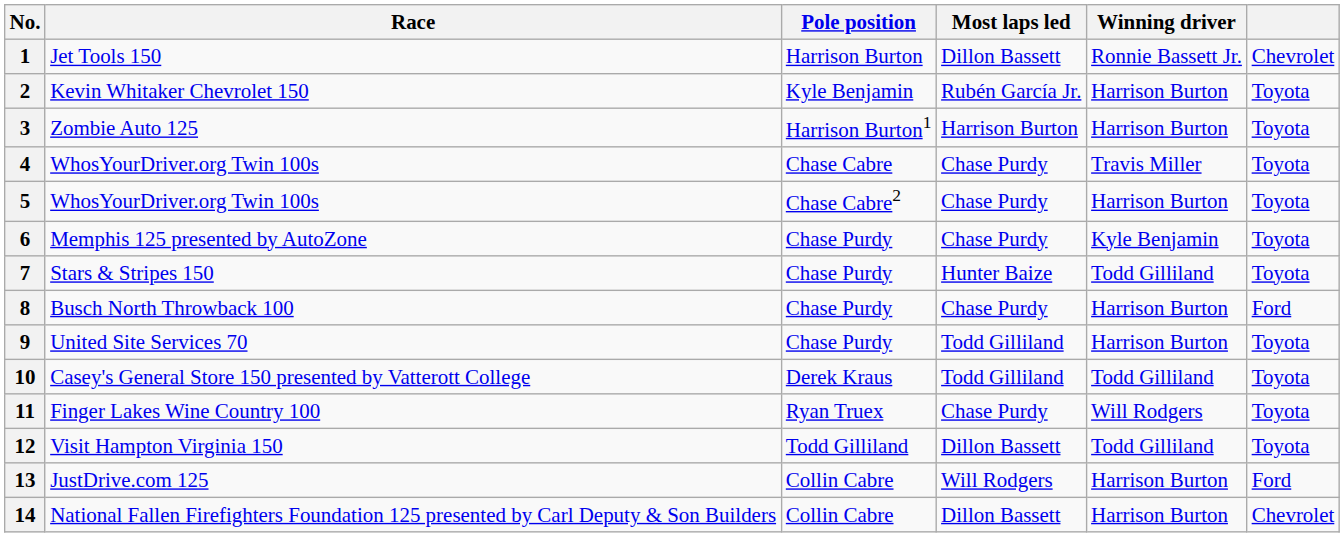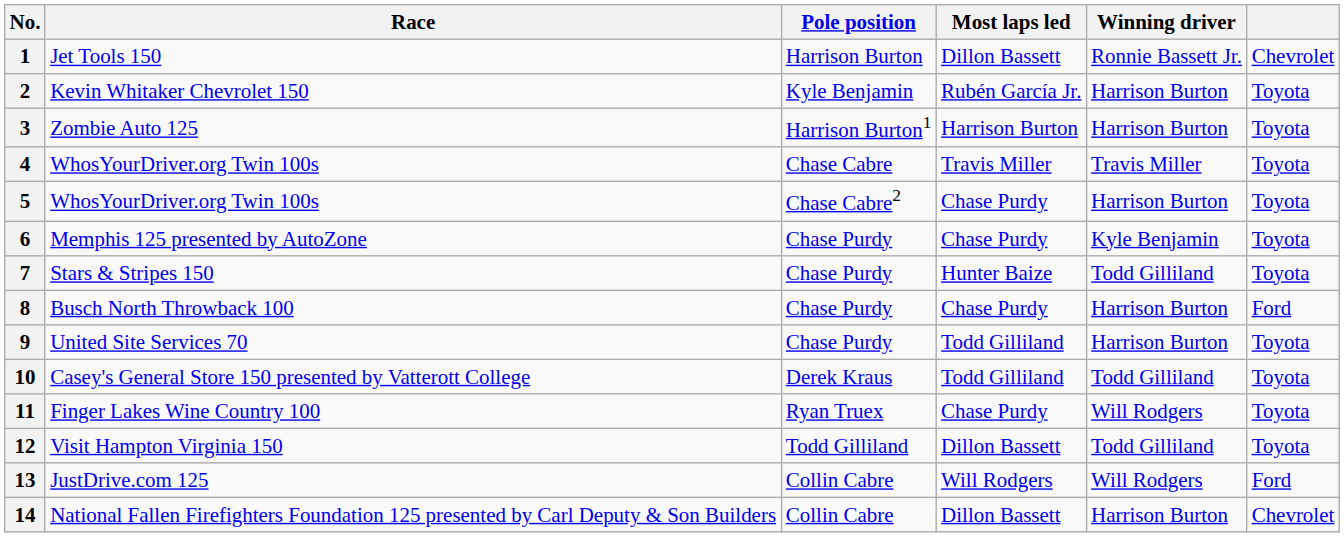 <table class="wikitable sortable" style="font-size:95%">
 <tr>
 <th>No.</th>
 <th>Race</th>
 <th><a href='#'>Pole position</a></th>
 <th>Most laps led</th>
 <th>Winning driver</th>
 <th></th>
 </tr>
 <tr>
 <th>1</th>
 <td><a href='#'>Jet Tools 150</a></td>
 <td><a href='#'>Harrison Burton</a></td>
 <td><a href='#'>Dillon Bassett</a></td>
 <td><a href='#'>Ronnie Bassett Jr.</a></td>
 <td><a href='#'>Chevrolet</a></td>
 </tr>
 <tr>
 <th>2</th>
 <td><a href='#'>Kevin Whitaker Chevrolet 150</a></td>
 <td><a href='#'>Kyle Benjamin</a></td>
 <td><a href='#'>Rubén García Jr.</a></td>
 <td><a href='#'>Harrison Burton</a></td>
 <td><a href='#'>Toyota</a></td>
 </tr>
 <tr>
 <th>3</th>
 <td><a href='#'>Zombie Auto 125</a></td>
 <td><a href='#'>Harrison Burton</a><sup>1</sup></td>
 <td><a href='#'>Harrison Burton</a></td>
 <td><a href='#'>Harrison Burton</a></td>
 <td><a href='#'>Toyota</a></td>
 </tr>
 <tr>
 <th>4</th>
 <td><a href='#'>WhosYourDriver.org Twin 100s</a></td>
 <td><a href='#'>Chase Cabre</a></td>
-<td><a href='#'>Chase Purdy</a></td>
+<td><a href='#'>Travis Miller</a></td>
 <td><a href='#'>Travis Miller</a></td>
 <td><a href='#'>Toyota</a></td>
 </tr>
 <tr>
 <th>5</th>
 <td><a href='#'>WhosYourDriver.org Twin 100s</a></td>
 <td><a href='#'>Chase Cabre</a><sup>2</sup></td>
 <td><a href='#'>Chase Purdy</a></td>
 <td><a href='#'>Harrison Burton</a></td>
 <td><a href='#'>Toyota</a></td>
 </tr>
 <tr>
 <th>6</th>
 <td><a href='#'>Memphis 125 presented by AutoZone</a></td>
 <td><a href='#'>Chase Purdy</a></td>
 <td><a href='#'>Chase Purdy</a></td>
 <td><a href='#'>Kyle Benjamin</a></td>
 <td><a href='#'>Toyota</a></td>
 </tr>
 <tr>
 <th>7</th>
 <td><a href='#'>Stars & Stripes 150</a></td>
 <td><a href='#'>Chase Purdy</a></td>
 <td><a href='#'>Hunter Baize</a></td>
 <td><a href='#'>Todd Gilliland</a></td>
 <td><a href='#'>Toyota</a></td>
 </tr>
 <tr>
 <th>8</th>
 <td><a href='#'>Busch North Throwback 100</a></td>
 <td><a href='#'>Chase Purdy</a></td>
 <td><a href='#'>Chase Purdy</a></td>
 <td><a href='#'>Harrison Burton</a></td>
 <td><a href='#'>Ford</a></td>
 </tr>
 <tr>
 <th>9</th>
 <td><a href='#'>United Site Services 70</a></td>
 <td><a href='#'>Chase Purdy</a></td>
 <td><a href='#'>Todd Gilliland</a></td>
 <td><a href='#'>Harrison Burton</a></td>
 <td><a href='#'>Toyota</a></td>
 </tr>
 <tr>
 <th>10</th>
 <td><a href='#'>Casey's General Store 150 presented by Vatterott College</a></td>
 <td><a href='#'>Derek Kraus</a></td>
 <td><a href='#'>Todd Gilliland</a></td>
 <td><a href='#'>Todd Gilliland</a></td>
 <td><a href='#'>Toyota</a></td>
 </tr>
 <tr>
 <th>11</th>
 <td><a href='#'>Finger Lakes Wine Country 100</a></td>
 <td><a href='#'>Ryan Truex</a></td>
 <td><a href='#'>Chase Purdy</a></td>
 <td><a href='#'>Will Rodgers</a></td>
 <td><a href='#'>Toyota</a></td>
 </tr>
 <tr>
 <th>12</th>
 <td><a href='#'>Visit Hampton Virginia 150</a></td>
 <td><a href='#'>Todd Gilliland</a></td>
 <td><a href='#'>Dillon Bassett</a></td>
 <td><a href='#'>Todd Gilliland</a></td>
 <td><a href='#'>Toyota</a></td>
 </tr>
 <tr>
 <th>13</th>
 <td><a href='#'>JustDrive.com 125</a></td>
 <td><a href='#'>Collin Cabre</a></td>
 <td><a href='#'>Will Rodgers</a></td>
-<td><a href='#'>Harrison Burton</a></td>
+<td><a href='#'>Will Rodgers</a></td>
 <td><a href='#'>Ford</a></td>
 </tr>
 <tr>
 <th>14</th>
 <td><a href='#'>National Fallen Firefighters Foundation 125 presented by Carl Deputy & Son Builders</a></td>
 <td><a href='#'>Collin Cabre</a></td>
 <td><a href='#'>Dillon Bassett</a></td>
 <td><a href='#'>Harrison Burton</a></td>
 <td><a href='#'>Chevrolet</a></td>
 </tr>
 </table>
